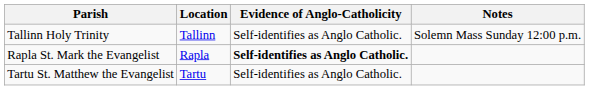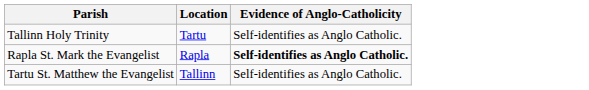 <table class="wikitable">
 <tr>
 <th>Parish</th>
 <th>Location</th>
 <th>Evidence of Anglo-Catholicity</th>
-<th>Notes</th>
 </tr>
 <tr>
 <td>Tallinn Holy Trinity</td>
-<td><a href='#'>Tallinn</a></td>
+<td><a href='#'>Tartu</a></td>
 <td>Self-identifies as Anglo Catholic.</td>
-<td>Solemn Mass Sunday 12:00 p.m.</td>
 </tr>
 <tr>
 <td>Rapla St. Mark the Evangelist</td>
 <td><a href='#'>Rapla</a></td>
 <td><strong>Self-identifies as Anglo Catholic.</strong></td>
-<td></td>
 </tr>
 <tr>
 <td>Tartu St. Matthew the Evangelist</td>
-<td><a href='#'>Tartu</a></td>
+<td><a href='#'>Tallinn</a></td>
 <td>Self-identifies as Anglo Catholic.</td>
-<td></td>
 </tr>
 </table>
